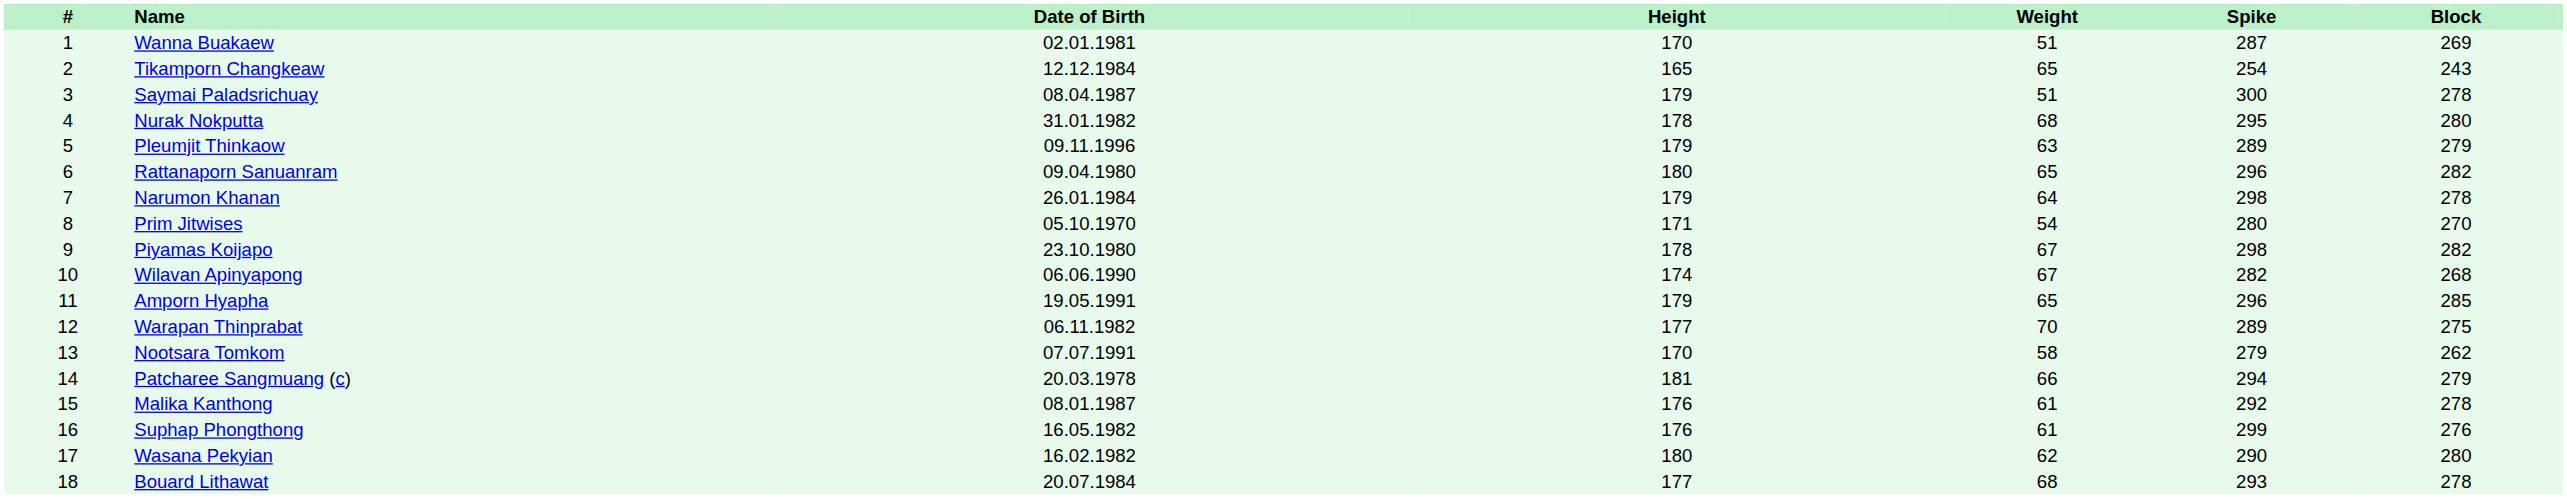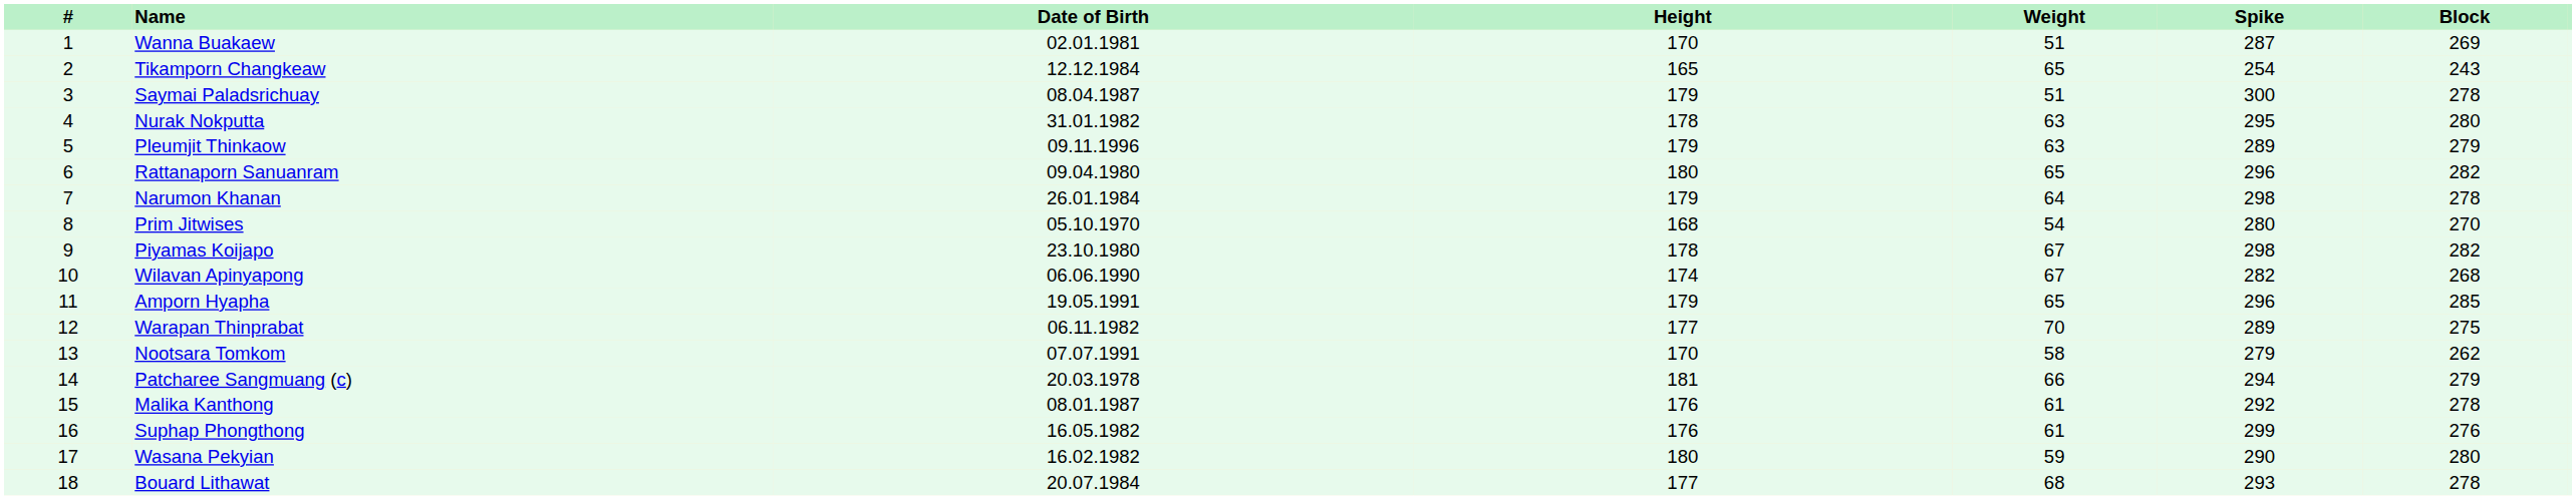 <table border=0 cellpadding=2 cellspacing=0  |- bgcolor=#FFECCE style="text-align:center; font-size:90%;" width=100%>
 <tr bgcolor=#BBF0C9>
 <th width=5%>#</th>
 <th width=25% align=left>Name</th>
 <th width=25%>Date of Birth</th>
 <th width=21%>Height</th>
 <th width=8%>Weight</th>
 <th width=8%>Spike</th>
 <th width=8%>Block</th>
 <th></th>
 </tr>
 <tr bgcolor=#E7FAEC>
 <td>1</td>
 <td align=left><a href='#'>Wanna Buakaew</a></td>
 <td>02.01.1981</td>
 <td>170</td>
 <td>51</td>
 <td>287</td>
 <td>269</td>
 <td></td>
 </tr>
 <tr bgcolor=#E7FAEC>
 <td>2</td>
 <td align=left><a href='#'>Tikamporn Changkeaw</a></td>
 <td>12.12.1984</td>
 <td>165</td>
 <td>65</td>
 <td>254</td>
 <td>243</td>
 <td></td>
 </tr>
 <tr bgcolor=#E7FAEC>
 <td>3</td>
 <td align=left><a href='#'>Saymai Paladsrichuay</a></td>
 <td>08.04.1987</td>
 <td>179</td>
 <td>51</td>
 <td>300</td>
 <td>278</td>
 <td></td>
 </tr>
 <tr bgcolor=#E7FAEC>
 <td>4</td>
 <td align=left><a href='#'>Nurak Nokputta</a></td>
 <td>31.01.1982</td>
 <td>178</td>
-<td>68</td>
+<td>63</td>
 <td>295</td>
 <td>280</td>
 <td></td>
 </tr>
 <tr bgcolor=#E7FAEC>
 <td>5</td>
 <td align=left><a href='#'>Pleumjit Thinkaow</a></td>
 <td>09.11.1996</td>
 <td>179</td>
 <td>63</td>
 <td>289</td>
 <td>279</td>
 <td></td>
 </tr>
 <tr bgcolor=#E7FAEC>
 <td>6</td>
 <td align=left><a href='#'>Rattanaporn Sanuanram</a></td>
 <td>09.04.1980</td>
 <td>180</td>
 <td>65</td>
 <td>296</td>
 <td>282</td>
 <td></td>
 </tr>
 <tr bgcolor=#E7FAEC>
 <td>7</td>
 <td align=left><a href='#'>Narumon Khanan</a></td>
 <td>26.01.1984</td>
 <td>179</td>
 <td>64</td>
 <td>298</td>
 <td>278</td>
 <td></td>
 </tr>
 <tr bgcolor=#E7FAEC>
 <td>8</td>
 <td align=left><a href='#'>Prim Jitwises</a></td>
 <td>05.10.1970</td>
-<td>171</td>
+<td>168</td>
 <td>54</td>
 <td>280</td>
 <td>270</td>
 <td></td>
 </tr>
 <tr bgcolor=#E7FAEC>
 <td>9</td>
 <td align=left><a href='#'>Piyamas Koijapo</a></td>
 <td>23.10.1980</td>
 <td>178</td>
 <td>67</td>
 <td>298</td>
 <td>282</td>
 <td></td>
 </tr>
 <tr bgcolor=#E7FAEC>
 <td>10</td>
 <td align=left><a href='#'>Wilavan Apinyapong</a></td>
 <td>06.06.1990</td>
 <td>174</td>
 <td>67</td>
 <td>282</td>
 <td>268</td>
 <td></td>
 </tr>
 <tr bgcolor=#E7FAEC>
 <td>11</td>
 <td align=left><a href='#'>Amporn Hyapha</a></td>
 <td>19.05.1991</td>
 <td>179</td>
 <td>65</td>
 <td>296</td>
 <td>285</td>
 <td></td>
 </tr>
 <tr bgcolor=#E7FAEC>
 <td>12</td>
 <td align=left><a href='#'>Warapan Thinprabat</a></td>
 <td>06.11.1982</td>
 <td>177</td>
 <td>70</td>
 <td>289</td>
 <td>275</td>
 <td></td>
 </tr>
 <tr bgcolor=#E7FAEC>
 <td>13</td>
 <td align=left><a href='#'>Nootsara Tomkom</a></td>
 <td>07.07.1991</td>
 <td>170</td>
 <td>58</td>
 <td>279</td>
 <td>262</td>
 <td></td>
 </tr>
 <tr bgcolor=#E7FAEC>
 <td>14</td>
 <td align=left><a href='#'>Patcharee Sangmuang</a> (<a href='#'>c</a>)</td>
 <td>20.03.1978</td>
 <td>181</td>
 <td>66</td>
 <td>294</td>
 <td>279</td>
 <td></td>
 </tr>
 <tr bgcolor=#E7FAEC>
 <td>15</td>
 <td align=left><a href='#'>Malika Kanthong</a></td>
 <td>08.01.1987</td>
 <td>176</td>
 <td>61</td>
 <td>292</td>
 <td>278</td>
 <td></td>
 </tr>
 <tr bgcolor=#E7FAEC>
 <td>16</td>
 <td align=left><a href='#'>Suphap Phongthong</a></td>
 <td>16.05.1982</td>
 <td>176</td>
 <td>61</td>
 <td>299</td>
 <td>276</td>
 <td></td>
 </tr>
 <tr bgcolor=#E7FAEC>
 <td>17</td>
 <td align=left><a href='#'>Wasana Pekyian</a></td>
 <td>16.02.1982</td>
 <td>180</td>
-<td>62</td>
+<td>59</td>
 <td>290</td>
 <td>280</td>
 <td></td>
 </tr>
 <tr bgcolor=#E7FAEC>
 <td>18</td>
 <td align=left><a href='#'>Bouard Lithawat</a></td>
 <td>20.07.1984</td>
 <td>177</td>
 <td>68</td>
 <td>293</td>
 <td>278</td>
 <td></td>
 </tr>
 </table>
